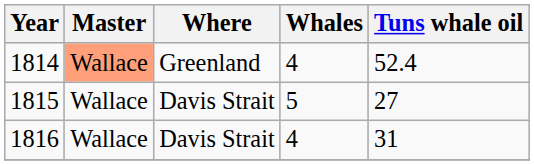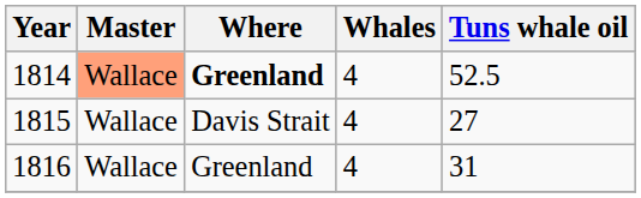 <table class="sortable wikitable">
 <tr>
 <th>Year</th>
 <th>Master</th>
 <th>Where</th>
 <th>Whales</th>
 <th><a href='#'>Tuns</a> whale oil</th>
 </tr>
 <tr>
 <td>1814</td>
 <td style="background: lightsalmon;">Wallace</td>
-<td>Greenland</td>
+<td><strong>Greenland</strong></td>
 <td>4</td>
-<td>52.4</td>
+<td>52.5</td>
 </tr>
 <tr>
 <td>1815</td>
 <td>Wallace</td>
 <td>Davis Strait</td>
-<td>5</td>
+<td>4</td>
 <td>27</td>
 </tr>
 <tr>
 <td>1816</td>
 <td>Wallace</td>
-<td>Davis Strait</td>
+<td>Greenland</td>
 <td>4</td>
 <td>31</td>
 </tr>
 <tr>
 </tr>
 </table>
